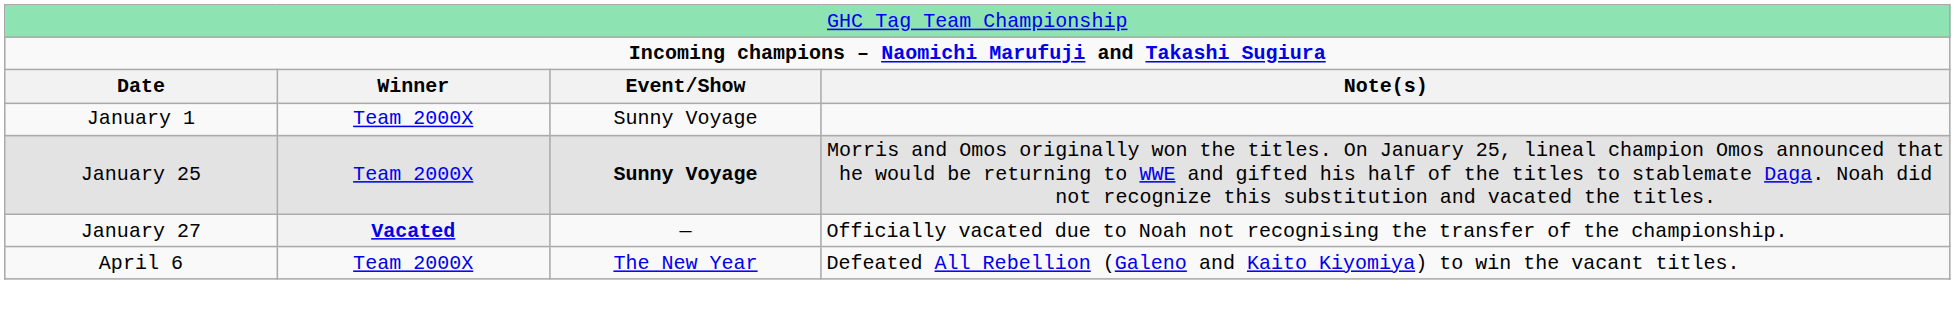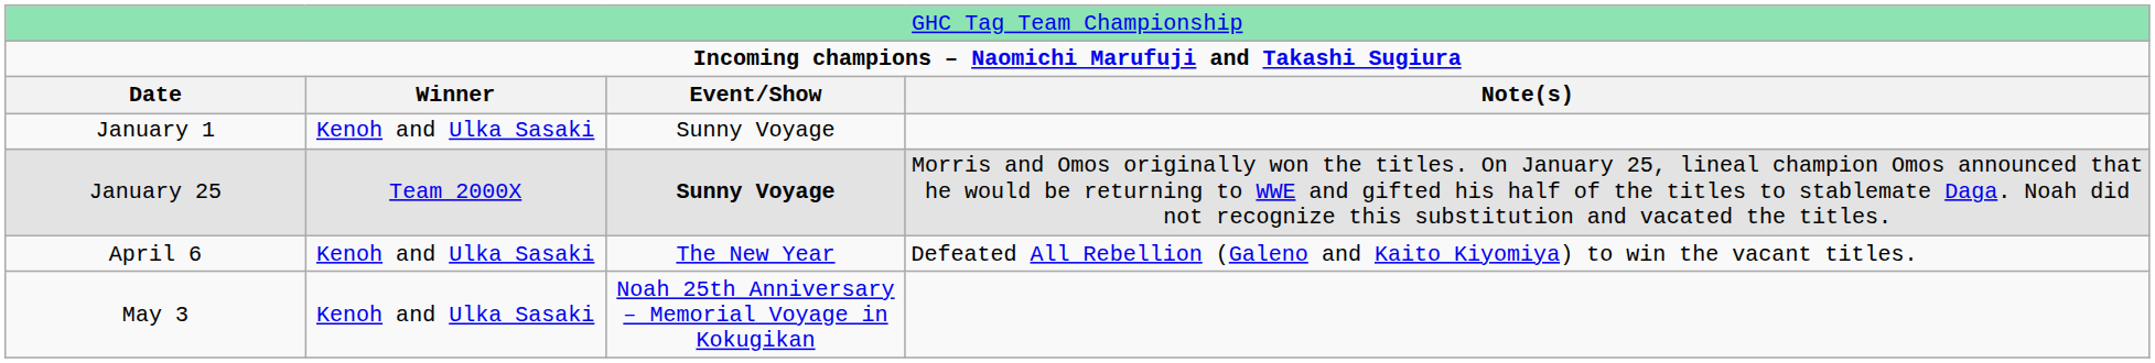 <table class="wikitable" style="text-align:center; width:100%;">
 <tr style="background:#8ee3b3;">
 <td colspan="4" style="text-align: center;"><a href='#'>GHC Tag Team Championship</a></td>
 </tr>
 <tr>
 <td colspan="4" style="text-align: center;"><strong>Incoming champions – <a href='#'>Naomichi Marufuji</a> and <a href='#'>Takashi Sugiura</a></strong></td>
 </tr>
 <tr>
 <th width=14%>Date</th>
 <th width=14%>Winner</th>
 <th width=14%>Event/Show</th>
 <th width=58%>Note(s)</th>
 </tr>
 <tr>
 <td>January 1</td>
-<td><a href='#'>Team 2000X</a><br></td>
+<td><a href='#'>Kenoh</a> and <a href='#'>Ulka Sasaki</a></td>
 <td>Sunny Voyage</td>
 <td align=left></td>
 </tr>
 <tr>
 <td style="background-color:#e3e3e3">January 25</td>
 <td style="background-color:#e3e3e3"><a href='#'>Team 2000X</a><br></td>
 <td style="background-color:#e3e3e3"><strong>Sunny Voyage</strong></td>
 <td style="background-color:#e3e3e3">Morris and Omos originally won the titles. On January 25, lineal champion Omos announced that he would be returning to <a href='#'>WWE</a> and gifted his half of the titles to stablemate <a href='#'>Daga</a>. Noah did not recognize this substitution and vacated the titles.</td>
 </tr>
 <tr>
-<td>January 27</td>
-<th><a href='#'>Vacated</a></th>
-<td>—</td>
-<td align=left>Officially vacated due to Noah not recognising the transfer of the championship.</td>
-</tr>
-<tr>
 <td>April 6</td>
-<td><a href='#'>Team 2000X</a><br></td>
+<td><a href='#'>Kenoh</a> and <a href='#'>Ulka Sasaki</a></td>
 <td><a href='#'>The New Year</a></td>
 <td align=left>Defeated <a href='#'>All Rebellion</a> (<a href='#'>Galeno</a> and <a href='#'>Kaito Kiyomiya</a>) to win the vacant titles.</td>
 </tr>
+<tr>
+<td>May 3</td>
+<td><a href='#'>Kenoh</a> and <a href='#'>Ulka Sasaki</a></td>
+<td><a href='#'>Noah 25th Anniversary – Memorial Voyage in Kokugikan</a></td>
+<td></td>
+</tr>
 </table>
